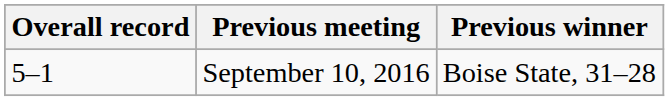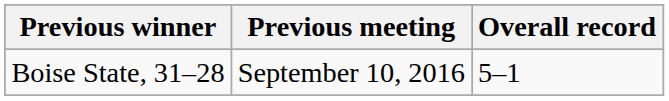 <table class="wikitable">
 <tr>
+<th>Previous winner</th>
+<th>Previous meeting</th>
 <th>Overall record</th>
-<th>Previous meeting</th>
-<th>Previous winner</th>
 </tr>
 <tr>
+<td>Boise State, 31–28</td>
+<td>September 10, 2016</td>
 <td>5–1</td>
-<td>September 10, 2016</td>
-<td>Boise State, 31–28</td>
 </tr>
 </table>
